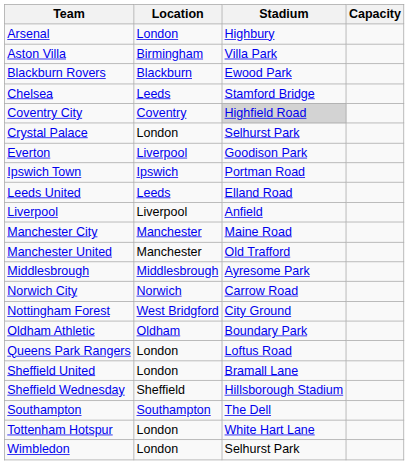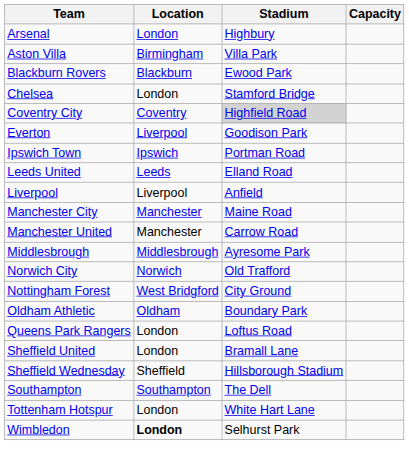 <table class="wikitable sortable">
 <tr>
 <th>Team</th>
 <th>Location</th>
 <th>Stadium</th>
 <th>Capacity</th>
 </tr>
 <tr>
 <td><a href='#'>Arsenal</a></td>
 <td><a href='#'>London</a> </td>
 <td><a href='#'>Highbury</a></td>
 <td style="text-align:center"></td>
 </tr>
 <tr>
 <td><a href='#'>Aston Villa</a></td>
 <td><a href='#'>Birmingham</a></td>
 <td><a href='#'>Villa Park</a></td>
 <td style="text-align:center"></td>
 </tr>
 <tr>
 <td><a href='#'>Blackburn Rovers</a></td>
 <td><a href='#'>Blackburn</a></td>
 <td><a href='#'>Ewood Park</a></td>
 <td style="text-align:center"></td>
 </tr>
 <tr>
 <td><a href='#'>Chelsea</a></td>
-<td><a href='#'>Leeds</a></td>
+<td>London </td>
 <td><a href='#'>Stamford Bridge</a></td>
 <td style="text-align:center"></td>
 </tr>
 <tr>
 <td><a href='#'>Coventry City</a></td>
 <td><a href='#'>Coventry</a></td>
 <td style="background: lightgrey;"><a href='#'>Highfield Road</a></td>
-<td style="text-align:center"></td>
-</tr>
-<tr>
-<td><a href='#'>Crystal Palace</a></td>
-<td>London </td>
-<td><a href='#'>Selhurst Park</a></td>
 <td style="text-align:center"></td>
 </tr>
 <tr>
 <td><a href='#'>Everton</a></td>
 <td><a href='#'>Liverpool</a> </td>
 <td><a href='#'>Goodison Park</a></td>
 <td style="text-align:center"></td>
 </tr>
 <tr>
 <td><a href='#'>Ipswich Town</a></td>
 <td><a href='#'>Ipswich</a></td>
 <td><a href='#'>Portman Road</a></td>
 <td style="text-align:center"></td>
 </tr>
 <tr>
 <td><a href='#'>Leeds United</a></td>
 <td><a href='#'>Leeds</a></td>
 <td><a href='#'>Elland Road</a></td>
 <td style="text-align:center"></td>
 </tr>
 <tr>
 <td><a href='#'>Liverpool</a></td>
 <td>Liverpool </td>
 <td><a href='#'>Anfield</a></td>
 <td style="text-align:center"></td>
 </tr>
 <tr>
 <td><a href='#'>Manchester City</a></td>
 <td><a href='#'>Manchester</a> </td>
 <td><a href='#'>Maine Road</a></td>
 <td style="text-align:center"></td>
 </tr>
 <tr>
 <td><a href='#'>Manchester United</a></td>
 <td>Manchester </td>
-<td><a href='#'>Old Trafford</a></td>
+<td><a href='#'>Carrow Road</a></td>
 <td style="text-align:center"></td>
 </tr>
 <tr>
 <td><a href='#'>Middlesbrough</a></td>
 <td><a href='#'>Middlesbrough</a></td>
 <td><a href='#'>Ayresome Park</a></td>
 <td style="text-align:center"></td>
 </tr>
 <tr>
 <td><a href='#'>Norwich City</a></td>
 <td><a href='#'>Norwich</a></td>
-<td><a href='#'>Carrow Road</a></td>
+<td><a href='#'>Old Trafford</a></td>
 <td style="text-align:center"></td>
 </tr>
 <tr>
 <td><a href='#'>Nottingham Forest</a></td>
 <td><a href='#'>West Bridgford</a></td>
 <td><a href='#'>City Ground</a></td>
 <td style="text-align:center"></td>
 </tr>
 <tr>
 <td><a href='#'>Oldham Athletic</a></td>
 <td><a href='#'>Oldham</a></td>
 <td><a href='#'>Boundary Park</a></td>
 <td style="text-align:center"></td>
 </tr>
 <tr>
 <td><a href='#'>Queens Park Rangers</a></td>
 <td>London </td>
 <td><a href='#'>Loftus Road</a></td>
 <td style="text-align:center"></td>
 </tr>
 <tr>
 <td><a href='#'>Sheffield United</a></td>
 <td>London </td>
 <td><a href='#'>Bramall Lane</a></td>
 <td style="text-align:center"></td>
 </tr>
 <tr>
 <td><a href='#'>Sheffield Wednesday</a></td>
 <td>Sheffield </td>
 <td><a href='#'>Hillsborough Stadium</a></td>
 <td style="text-align:center"></td>
 </tr>
 <tr>
 <td><a href='#'>Southampton</a></td>
 <td><a href='#'>Southampton</a></td>
 <td><a href='#'>The Dell</a></td>
 <td style="text-align:center"></td>
 </tr>
 <tr>
 <td><a href='#'>Tottenham Hotspur</a></td>
 <td>London </td>
 <td><a href='#'>White Hart Lane</a></td>
 <td style="text-align:center"></td>
 </tr>
 <tr>
 <td><a href='#'>Wimbledon</a></td>
-<td>London </td>
+<td><strong>London </strong></td>
 <td>Selhurst Park</td>
 <td style="text-align:center"></td>
 </tr>
 </table>
